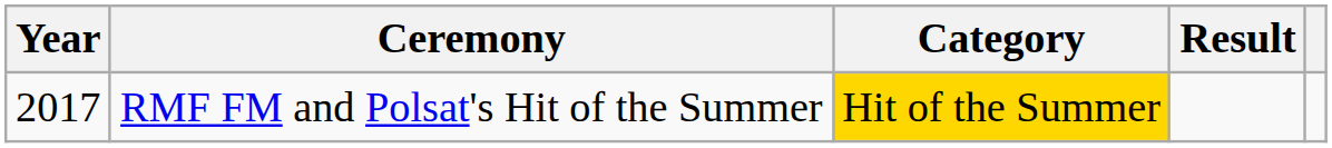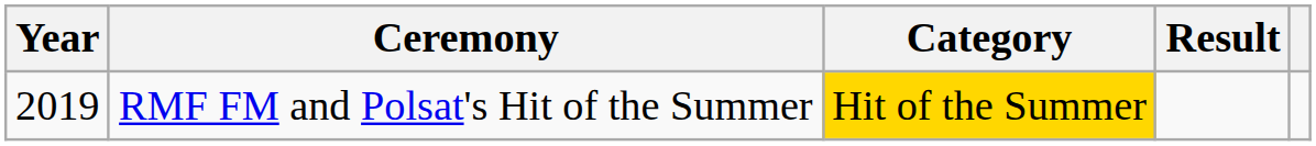 <table class="wikitable">
 <tr>
 <th scope="col">Year</th>
 <th scope="col">Ceremony</th>
 <th scope="col">Category</th>
 <th scope="col">Result</th>
 <th scope="col"></th>
 </tr>
 <tr>
-<td align="center">2017</td>
+<td align="center">2019</td>
 <td><a href='#'>RMF FM</a> and <a href='#'>Polsat</a>'s Hit of the Summer</td>
 <td style="background: gold;">Hit of the Summer</td>
 <td></td>
 <td align="center"></td>
 </tr>
 </table>
